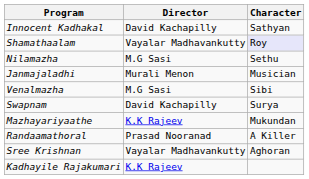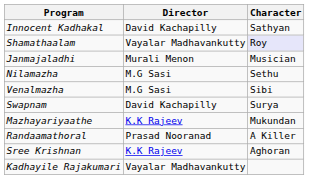 <table class="wikitable" border="1">
 <tr>
 <th>Program</th>
 <th>Director</th>
 <th>Character</th>
 </tr>
 <tr>
 <td><em>Innocent Kadhakal</em></td>
 <td>David Kachapilly</td>
 <td>Sathyan</td>
 </tr>
 <tr>
 <td><em>Shamathaalam</em></td>
 <td>Vayalar Madhavankutty</td>
 <td style="background: lavender;">Roy</td>
 </tr>
 <tr>
+<td><em>Janmajaladhi</em></td>
+<td>Murali Menon</td>
+<td>Musician</td>
+</tr>
+<tr>
 <td><em>Nilamazha</em></td>
 <td>M.G Sasi</td>
 <td>Sethu</td>
-</tr>
-<tr>
-<td><em>Janmajaladhi</em></td>
-<td>Murali Menon</td>
-<td>Musician</td>
 </tr>
 <tr>
 <td><em>Venalmazha</em></td>
 <td>M.G Sasi</td>
 <td>Sibi</td>
 </tr>
 <tr>
 <td><em>Swapnam</em></td>
 <td>David Kachapilly</td>
 <td>Surya</td>
 </tr>
 <tr>
 <td><em>Mazhayariyaathe</em></td>
 <td><a href='#'>K.K Rajeev</a></td>
 <td>Mukundan</td>
 </tr>
 <tr>
 <td><em>Randaamathoral</em></td>
 <td>Prasad Nooranad</td>
 <td>A Killer</td>
 </tr>
 <tr>
 <td><em>Sree Krishnan</em></td>
-<td>Vayalar Madhavankutty</td>
+<td><a href='#'>K.K Rajeev</a></td>
 <td>Aghoran</td>
 </tr>
 <tr>
 <td><em>Kadhayile Rajakumari</em></td>
-<td><a href='#'>K.K Rajeev</a></td>
+<td>Vayalar Madhavankutty</td>
 <td></td>
 </tr>
 </table>
